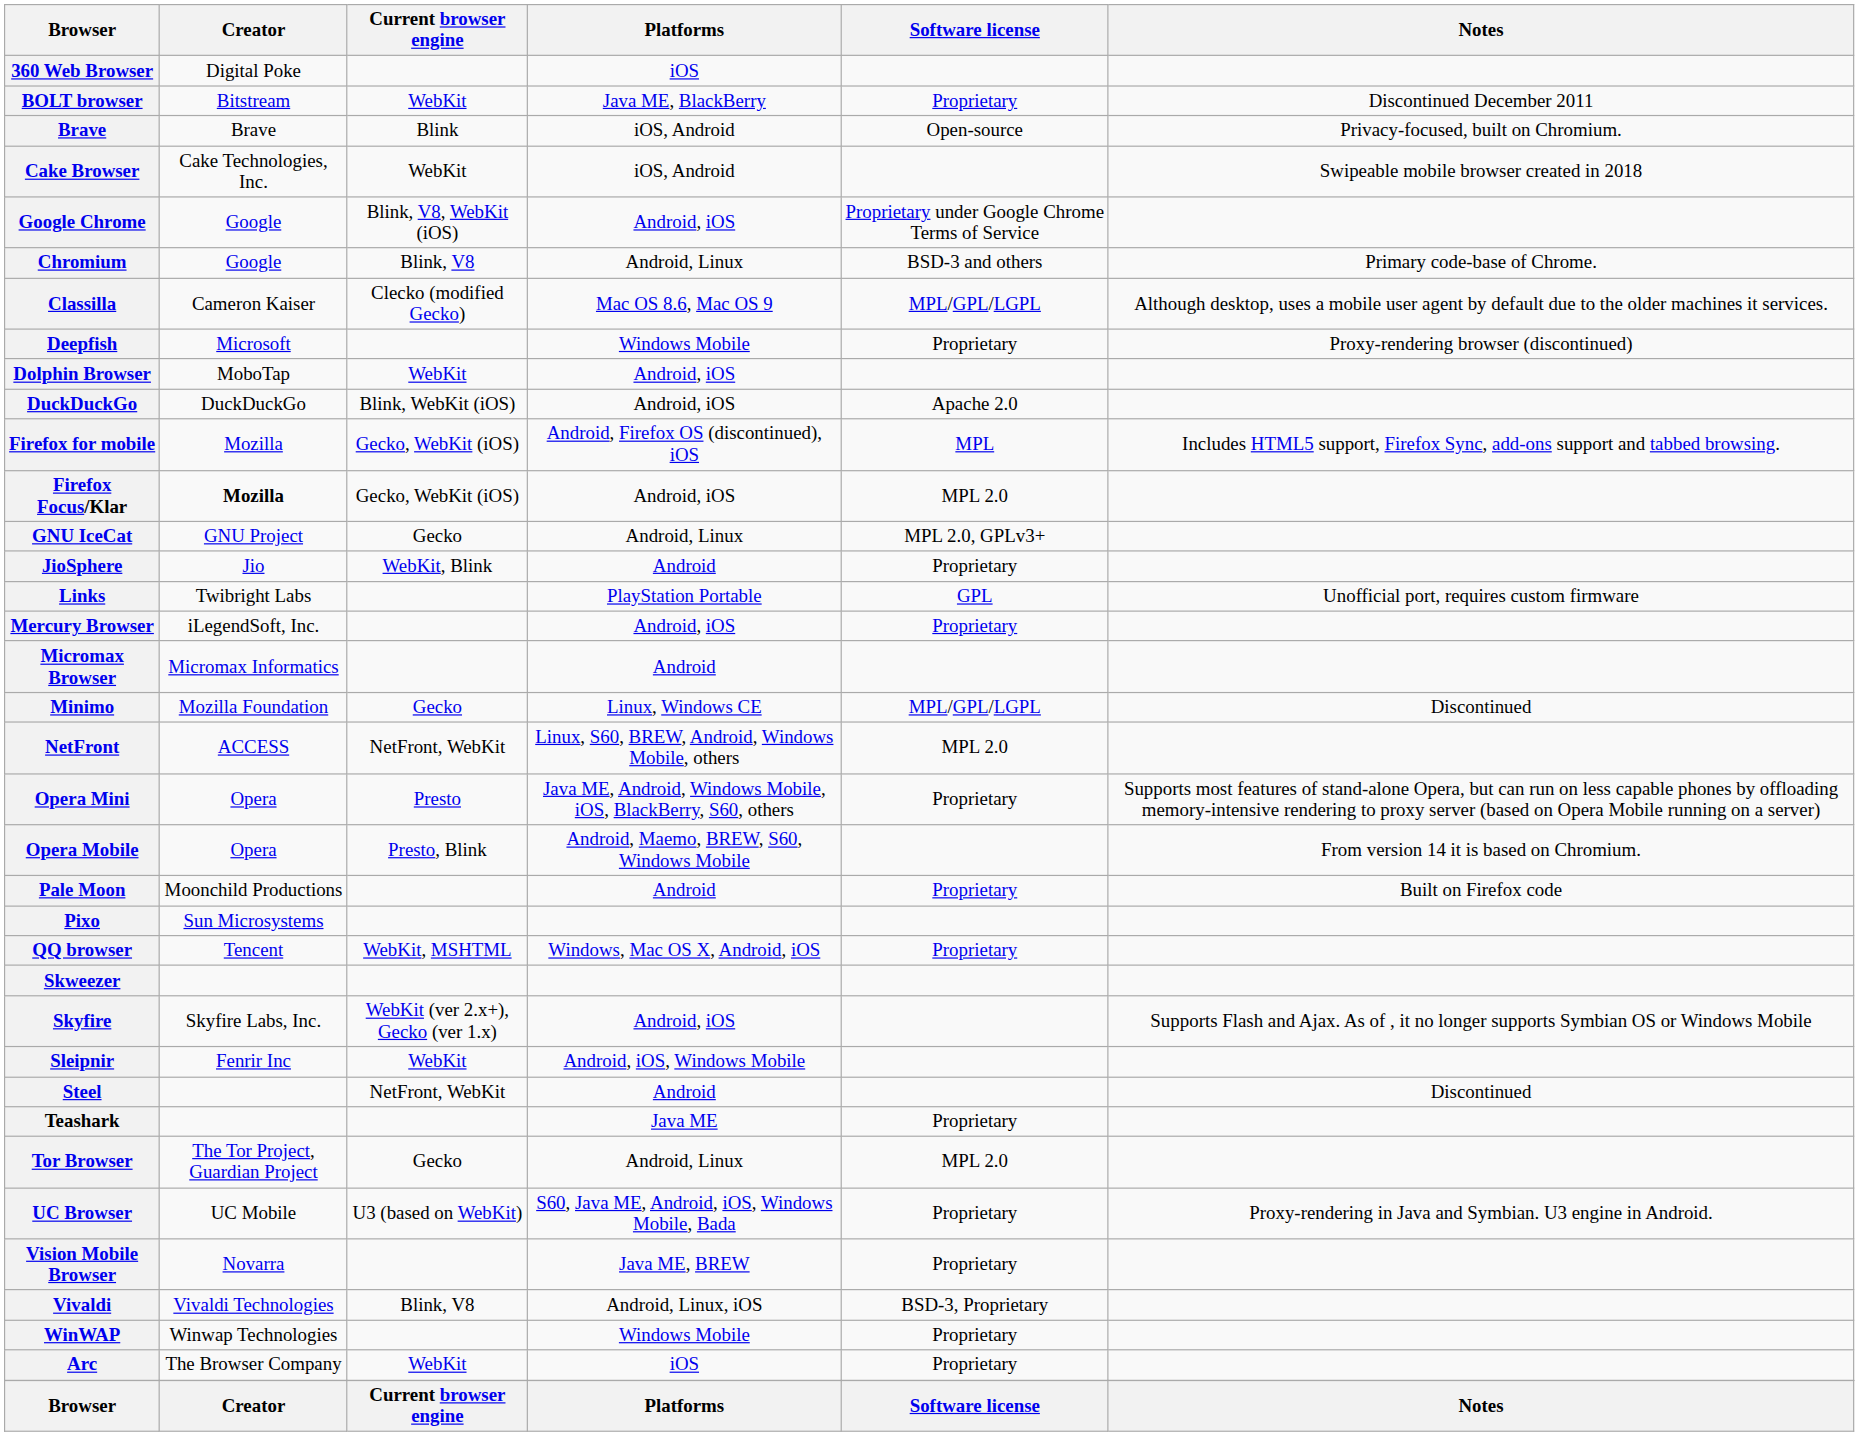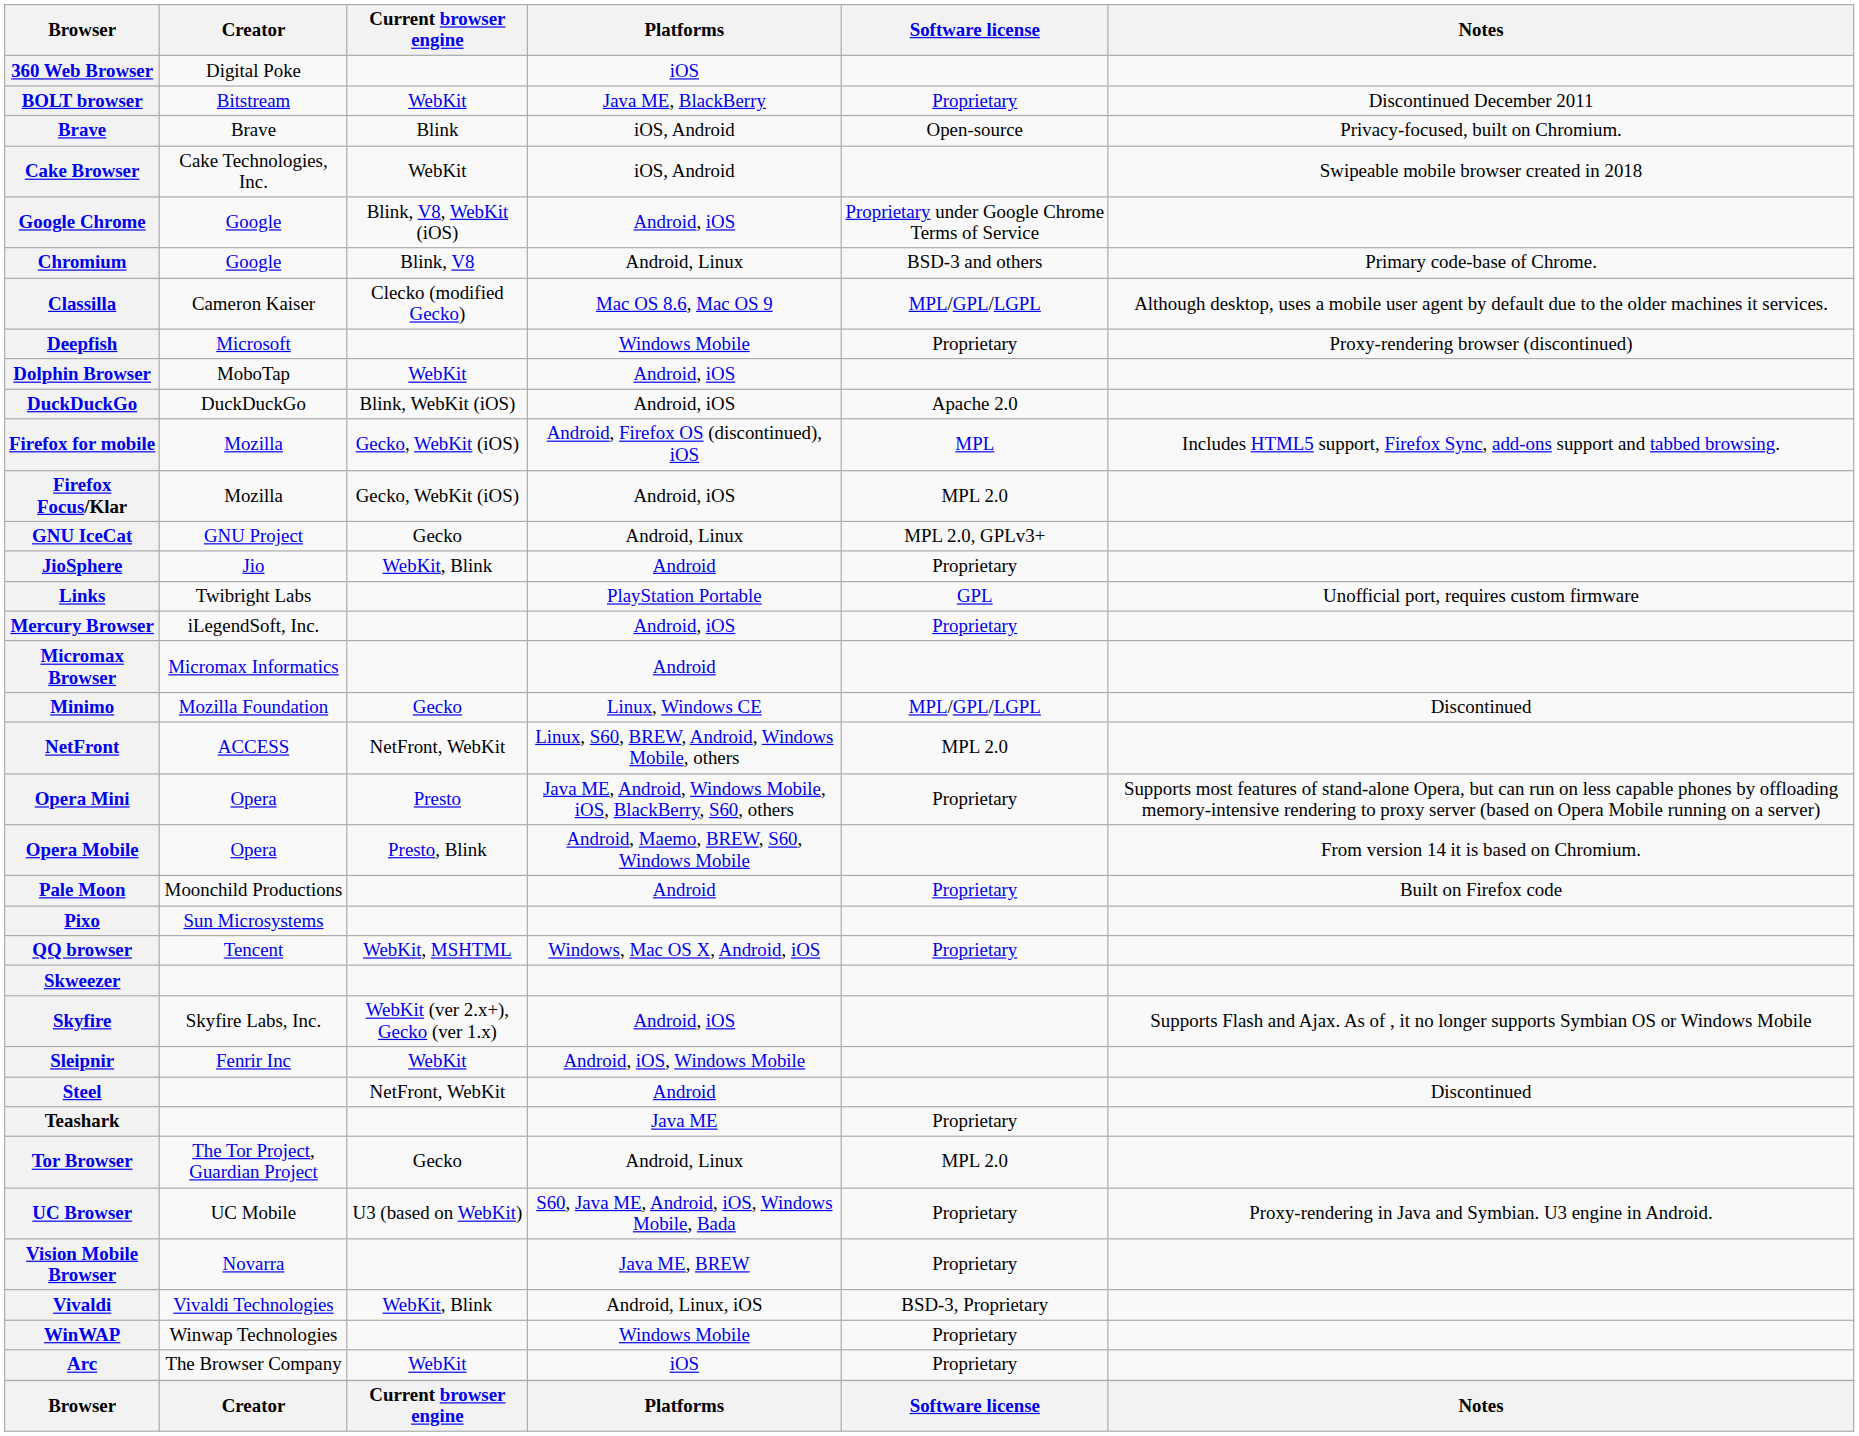 <table class="wikitable sortable" style="text-align: center; width: auto;">
 <tr>
 <th>Browser</th>
 <th>Creator</th>
 <th>Current <a href='#'>browser engine</a></th>
 <th>Platforms</th>
 <th><a href='#'>Software license</a></th>
 <th>Notes</th>
 </tr>
 <tr>
 <th><a href='#'>360 Web Browser</a></th>
 <td>Digital Poke</td>
 <td></td>
 <td><a href='#'>iOS</a></td>
 <td></td>
 <td></td>
 </tr>
 <tr>
 <th><a href='#'>BOLT browser</a></th>
 <td><a href='#'>Bitstream</a></td>
 <td><a href='#'>WebKit</a></td>
 <td><a href='#'>Java ME</a>, <a href='#'>BlackBerry</a></td>
 <td><a href='#'>Proprietary</a></td>
 <td>Discontinued December 2011</td>
 </tr>
 <tr>
 <th><a href='#'>Brave</a></th>
 <td>Brave</td>
 <td>Blink</td>
 <td>iOS, Android</td>
 <td>Open-source</td>
 <td>Privacy-focused, built on Chromium.</td>
 </tr>
 <tr>
 <th><a href='#'>Cake Browser</a></th>
 <td>Cake Technologies, Inc.</td>
 <td>WebKit</td>
 <td>iOS, Android</td>
 <td></td>
 <td>Swipeable mobile browser created in 2018</td>
 </tr>
 <tr>
 <th><a href='#'>Google Chrome</a></th>
 <td><a href='#'>Google</a></td>
 <td>Blink, <a href='#'>V8</a>, <a href='#'>WebKit</a> (iOS)</td>
 <td><a href='#'>Android</a>, <a href='#'>iOS</a></td>
 <td><a href='#'>Proprietary</a> under Google Chrome Terms of Service</td>
 <td></td>
 </tr>
 <tr>
 <th><a href='#'>Chromium</a></th>
 <td><a href='#'>Google</a></td>
 <td>Blink, <a href='#'>V8</a></td>
 <td>Android, Linux</td>
 <td>BSD-3 and others</td>
 <td>Primary code-base of Chrome.</td>
 </tr>
 <tr>
 <th><a href='#'>Classilla</a></th>
 <td>Cameron Kaiser</td>
 <td>Clecko (modified <a href='#'>Gecko</a>)</td>
 <td><a href='#'>Mac OS 8.6</a>, <a href='#'>Mac OS 9</a></td>
 <td><a href='#'>MPL</a>/<a href='#'>GPL</a>/<a href='#'>LGPL</a></td>
 <td>Although desktop, uses a mobile user agent by default due to the older machines it services.</td>
 </tr>
 <tr>
 <th><a href='#'>Deepfish</a></th>
 <td><a href='#'>Microsoft</a></td>
 <td></td>
 <td><a href='#'>Windows Mobile</a></td>
 <td>Proprietary</td>
 <td>Proxy-rendering browser (discontinued)</td>
 </tr>
 <tr>
 <th><a href='#'>Dolphin Browser</a></th>
 <td>MoboTap</td>
 <td><a href='#'>WebKit</a></td>
 <td><a href='#'>Android</a>, <a href='#'>iOS</a></td>
 <td></td>
 <td></td>
 </tr>
 <tr>
 <th><a href='#'>DuckDuckGo</a></th>
 <td>DuckDuckGo</td>
 <td>Blink, WebKit (iOS)</td>
 <td>Android, iOS</td>
 <td>Apache 2.0</td>
 <td></td>
 </tr>
 <tr>
 <th><a href='#'>Firefox for mobile</a></th>
 <td><a href='#'>Mozilla</a></td>
 <td><a href='#'>Gecko</a>, <a href='#'>WebKit</a> (iOS)</td>
 <td><a href='#'>Android</a>, <a href='#'>Firefox OS</a> (discontinued), <a href='#'>iOS</a></td>
 <td><a href='#'>MPL</a></td>
 <td>Includes <a href='#'>HTML5</a> support, <a href='#'>Firefox Sync</a>, <a href='#'>add-ons</a> support and <a href='#'>tabbed browsing</a>.</td>
 </tr>
 <tr>
 <th><a href='#'>Firefox Focus</a>/Klar</th>
-<td><strong>Mozilla</strong></td>
+<td>Mozilla</td>
 <td>Gecko, WebKit (iOS)</td>
 <td>Android, iOS</td>
 <td>MPL 2.0</td>
 <td></td>
 </tr>
 <tr>
 <th><a href='#'>GNU IceCat</a></th>
 <td><a href='#'>GNU Project</a></td>
 <td>Gecko</td>
 <td>Android, Linux</td>
 <td>MPL 2.0, GPLv3+</td>
 <td></td>
 </tr>
 <tr>
 <th><a href='#'> JioSphere</a></th>
 <td><a href='#'>Jio</a></td>
 <td><a href='#'>WebKit</a>, Blink</td>
 <td><a href='#'>Android</a></td>
 <td>Proprietary</td>
 <td></td>
 </tr>
 <tr>
 <th><a href='#'>Links</a></th>
 <td>Twibright Labs</td>
 <td></td>
 <td><a href='#'>PlayStation Portable</a></td>
 <td><a href='#'>GPL</a></td>
 <td>Unofficial port, requires custom firmware</td>
 </tr>
 <tr>
 <th><a href='#'>Mercury Browser</a></th>
 <td>iLegendSoft, Inc.</td>
 <td></td>
 <td><a href='#'>Android</a>, <a href='#'>iOS</a></td>
 <td><a href='#'>Proprietary</a></td>
 <td></td>
 </tr>
 <tr>
 <th><a href='#'>Micromax Browser</a></th>
 <td><a href='#'>Micromax Informatics</a></td>
 <td></td>
 <td><a href='#'>Android</a></td>
 <td></td>
 <td></td>
 </tr>
 <tr>
 <th><a href='#'>Minimo</a></th>
 <td><a href='#'>Mozilla Foundation</a></td>
 <td><a href='#'>Gecko</a></td>
 <td><a href='#'>Linux</a>, <a href='#'>Windows CE</a></td>
 <td><a href='#'>MPL</a>/<a href='#'>GPL</a>/<a href='#'>LGPL</a></td>
 <td>Discontinued</td>
 </tr>
 <tr>
 <th><a href='#'>NetFront</a></th>
 <td><a href='#'>ACCESS</a></td>
 <td>NetFront, WebKit</td>
 <td><a href='#'>Linux</a>, <a href='#'>S60</a>, <a href='#'>BREW</a>, <a href='#'>Android</a>, <a href='#'>Windows Mobile</a>, others</td>
 <td>MPL 2.0</td>
 <td></td>
 </tr>
 <tr>
 <th><a href='#'>Opera Mini</a></th>
 <td><a href='#'>Opera</a></td>
 <td><a href='#'>Presto</a></td>
 <td><a href='#'>Java ME</a>, <a href='#'>Android</a>, <a href='#'>Windows Mobile</a>, <a href='#'>iOS</a>, <a href='#'>BlackBerry</a>, <a href='#'>S60</a>, others</td>
 <td>Proprietary</td>
 <td>Supports most features of stand-alone Opera, but can run on less capable phones by offloading memory-intensive rendering to proxy server (based on Opera Mobile running on a server)</td>
 </tr>
 <tr>
 <th><a href='#'>Opera Mobile</a></th>
 <td><a href='#'>Opera</a></td>
 <td><a href='#'>Presto</a>, Blink</td>
 <td><a href='#'>Android</a>, <a href='#'>Maemo</a>, <a href='#'>BREW</a>, <a href='#'>S60</a>, <a href='#'>Windows Mobile</a></td>
 <td></td>
 <td>From version 14 it is based on Chromium.</td>
 </tr>
 <tr>
 <th><a href='#'>Pale Moon</a></th>
 <td>Moonchild Productions</td>
 <td></td>
 <td><a href='#'>Android</a></td>
 <td><a href='#'>Proprietary</a></td>
 <td>Built on Firefox code</td>
 </tr>
 <tr>
 <th><a href='#'>Pixo</a></th>
 <td><a href='#'>Sun Microsystems</a></td>
 <td></td>
 <td></td>
 <td></td>
 <td></td>
 </tr>
 <tr>
 <th><a href='#'>QQ browser</a></th>
 <td><a href='#'>Tencent</a></td>
 <td><a href='#'>WebKit</a>, <a href='#'>MSHTML</a></td>
 <td><a href='#'>Windows</a>, <a href='#'>Mac OS X</a>, <a href='#'>Android</a>, <a href='#'>iOS</a></td>
 <td><a href='#'>Proprietary</a></td>
 <td></td>
 </tr>
 <tr>
 <th><a href='#'>Skweezer</a></th>
 <td></td>
 <td></td>
 <td></td>
 <td></td>
 <td></td>
 </tr>
 <tr>
 <th><a href='#'>Skyfire</a></th>
 <td>Skyfire Labs, Inc.</td>
 <td><a href='#'>WebKit</a> (ver 2.x+), <a href='#'>Gecko</a> (ver 1.x)</td>
 <td><a href='#'>Android</a>, <a href='#'>iOS</a></td>
 <td></td>
 <td>Supports Flash and Ajax. As of , it no longer supports Symbian OS or Windows Mobile</td>
 </tr>
 <tr>
 <th><a href='#'>Sleipnir</a></th>
 <td><a href='#'>Fenrir Inc</a></td>
 <td><a href='#'>WebKit</a></td>
 <td><a href='#'>Android</a>, <a href='#'>iOS</a>, <a href='#'>Windows Mobile</a></td>
 <td></td>
 <td></td>
 </tr>
 <tr>
 <th><a href='#'>Steel</a></th>
 <td></td>
 <td>NetFront, WebKit</td>
 <td><a href='#'>Android</a></td>
 <td></td>
 <td>Discontinued</td>
 </tr>
 <tr>
 <th>Teashark</th>
 <td></td>
 <td></td>
 <td><a href='#'>Java ME</a></td>
 <td>Proprietary</td>
 <td></td>
 </tr>
 <tr>
 <th><a href='#'>Tor Browser</a></th>
 <td><a href='#'>The Tor Project</a>, <a href='#'>Guardian Project</a></td>
 <td>Gecko</td>
 <td>Android, Linux</td>
 <td>MPL 2.0</td>
 <td></td>
 </tr>
 <tr>
 <th><a href='#'>UC Browser</a></th>
 <td>UC Mobile</td>
 <td>U3 (based on <a href='#'>WebKit</a>)</td>
 <td><a href='#'>S60</a>, <a href='#'>Java ME</a>, <a href='#'>Android</a>, <a href='#'>iOS</a>, <a href='#'>Windows Mobile</a>, <a href='#'>Bada</a></td>
 <td>Proprietary</td>
 <td>Proxy-rendering in Java and Symbian. U3 engine in Android.</td>
 </tr>
 <tr>
 <th><a href='#'>Vision Mobile Browser</a></th>
 <td><a href='#'>Novarra</a></td>
 <td></td>
 <td><a href='#'>Java ME</a>, <a href='#'>BREW</a></td>
 <td>Proprietary</td>
 <td></td>
 </tr>
 <tr>
 <th><a href='#'>Vivaldi</a></th>
 <td><a href='#'>Vivaldi Technologies</a></td>
-<td>Blink, V8</td>
+<td><a href='#'>WebKit</a>, Blink</td>
 <td>Android, Linux, iOS</td>
 <td>BSD-3, Proprietary</td>
 <td></td>
 </tr>
 <tr>
 <th><a href='#'>WinWAP</a></th>
 <td>Winwap Technologies</td>
 <td></td>
 <td><a href='#'>Windows Mobile</a></td>
 <td>Proprietary</td>
 <td></td>
 </tr>
 <tr>
 <th><a href='#'>Arc</a></th>
 <td>The Browser Company</td>
 <td><a href='#'>WebKit</a></td>
 <td><a href='#'>iOS</a></td>
 <td>Proprietary</td>
 <td></td>
 </tr>
 <tr>
 </tr>
 <tr class="sortbottom">
 <th>Browser</th>
 <th>Creator</th>
 <th>Current <a href='#'>browser engine</a></th>
 <th>Platforms</th>
 <th><a href='#'>Software license</a></th>
 <th>Notes</th>
 </tr>
 </table>
